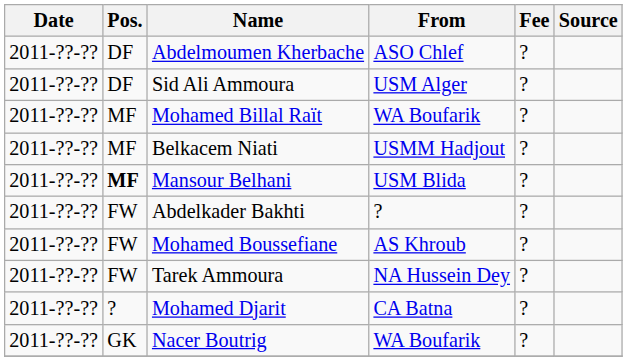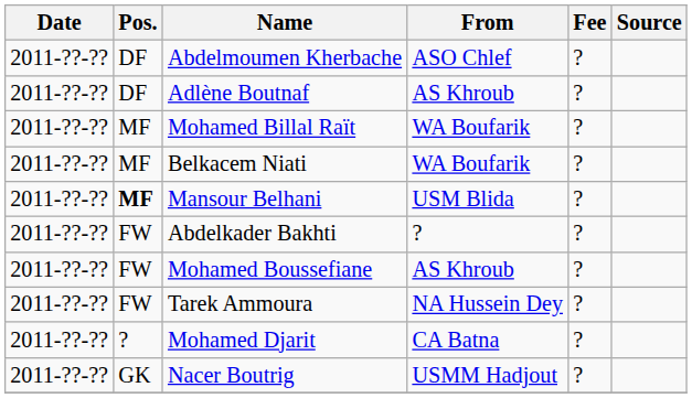 <table class="wikitable">
 <tr>
 <th>Date</th>
 <th>Pos.</th>
 <th>Name</th>
 <th>From</th>
 <th>Fee</th>
 <th>Source</th>
 </tr>
 <tr>
 <td>2011-??-??</td>
 <td>DF</td>
 <td> <a href='#'>Abdelmoumen Kherbache</a></td>
 <td><a href='#'>ASO Chlef</a></td>
 <td>?</td>
 <td></td>
 </tr>
 <tr>
 <td>2011-??-??</td>
 <td>DF</td>
-<td> Sid Ali Ammoura</td>
-<td><a href='#'>USM Alger</a></td>
+<td> <a href='#'>Adlène Boutnaf</a></td>
+<td><a href='#'>AS Khroub</a></td>
 <td>?</td>
 <td></td>
 </tr>
 <tr>
 <td>2011-??-??</td>
 <td>MF</td>
 <td> <a href='#'>Mohamed Billal Raït</a></td>
 <td><a href='#'>WA Boufarik</a></td>
 <td>?</td>
 <td></td>
 </tr>
 <tr>
 <td>2011-??-??</td>
 <td>MF</td>
 <td> Belkacem Niati</td>
-<td><a href='#'>USMM Hadjout</a></td>
+<td><a href='#'>WA Boufarik</a></td>
 <td>?</td>
 <td></td>
 </tr>
 <tr>
 <td>2011-??-??</td>
 <td><strong>MF</strong></td>
 <td> <a href='#'>Mansour Belhani</a></td>
 <td><a href='#'>USM Blida</a></td>
 <td>?</td>
 <td></td>
 </tr>
 <tr>
 <td>2011-??-??</td>
 <td>FW</td>
 <td> Abdelkader Bakhti</td>
 <td>?</td>
 <td>?</td>
 <td></td>
 </tr>
 <tr>
 <td>2011-??-??</td>
 <td>FW</td>
 <td> <a href='#'>Mohamed Boussefiane</a></td>
 <td><a href='#'>AS Khroub</a></td>
 <td>?</td>
 <td></td>
 </tr>
 <tr>
 <td>2011-??-??</td>
 <td>FW</td>
 <td> Tarek Ammoura</td>
 <td><a href='#'>NA Hussein Dey</a></td>
 <td>?</td>
 <td></td>
 </tr>
 <tr>
 <td>2011-??-??</td>
 <td>?</td>
 <td> <a href='#'>Mohamed Djarit</a></td>
 <td><a href='#'>CA Batna</a></td>
 <td>?</td>
 <td></td>
 </tr>
 <tr>
 <td>2011-??-??</td>
 <td>GK</td>
 <td> <a href='#'>Nacer Boutrig</a></td>
-<td><a href='#'>WA Boufarik</a></td>
+<td><a href='#'>USMM Hadjout</a></td>
 <td>?</td>
 <td></td>
 </tr>
 <tr>
 </tr>
 </table>
